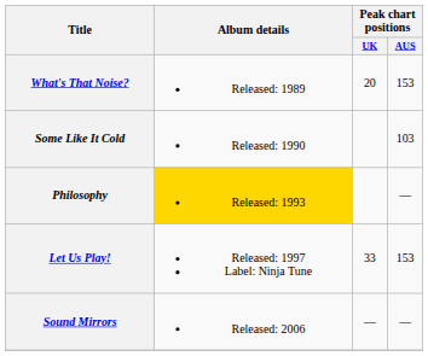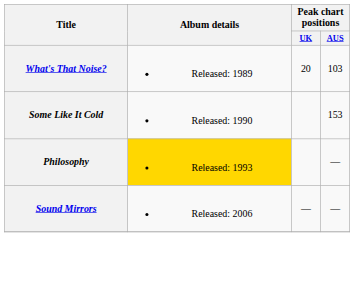 <table class="wikitable plainrowheaders" style="text-align:center;" border="1">
 <tr>
 <th scope="col" rowspan="2" style="width:12em;">Title</th>
 <th scope="col" rowspan="2" style="width:16em;">Album details</th>
 <th scope="col" colspan="2">Peak chart<br>positions</th>
 </tr>
 <tr>
 <th scope="col" style="width:3em; font-size:85%"><a href='#'>UK</a><br></th>
 <th scope="col" style="width:3em; font-size:85%"><a href='#'>AUS</a><br></th>
 </tr>
 <tr>
 <th scope="row"><em><a href='#'>What's That Noise?</a></em></th>
 <td><br><ul><li>Released: 1989</li></ul></td>
 <td>20</td>
-<td>153</td>
+<td>103</td>
 </tr>
 <tr>
 <th scope="row"><em>Some Like It Cold</em></th>
 <td><br><ul><li>Released: 1990</li></ul></td>
 <td></td>
-<td>103</td>
+<td>153</td>
 </tr>
 <tr>
 <th scope="row"><em>Philosophy</em></th>
 <td style="background: gold;"><br><ul><li>Released: 1993</li></ul></td>
 <td></td>
 <td>—</td>
-</tr>
-<tr>
-<th scope="row"><em><a href='#'>Let Us Play!</a></em></th>
-<td><br><ul><li>Released: 1997</li><li>Label: Ninja Tune</li></ul></td>
-<td>33</td>
-<td>153</td>
 </tr>
 <tr>
 <th scope="row"><em><a href='#'>Sound Mirrors</a></em></th>
 <td><br><ul><li>Released: 2006</li></ul></td>
 <td>—</td>
 <td>—</td>
 </tr>
 <tr>
 </tr>
 </table>
